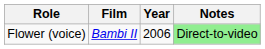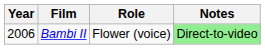 <table class="wikitable">
 <tr>
+<th>Year</th>
+<th>Film</th>
 <th>Role</th>
-<th>Film</th>
-<th>Year</th>
 <th>Notes</th>
 </tr>
 <tr>
+<td>2006</td>
+<td><em><a href='#'>Bambi II</a></em></td>
 <td>Flower (voice)</td>
-<td><em><a href='#'>Bambi II</a></em></td>
-<td>2006</td>
 <td style="background: lightgreen;">Direct-to-video</td>
 </tr>
 </table>
